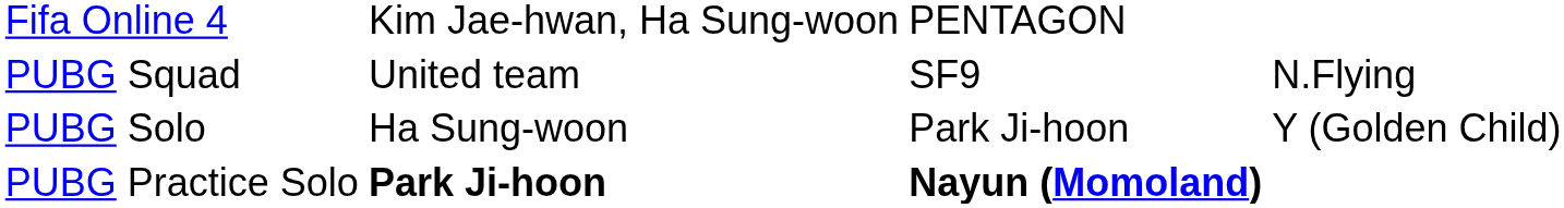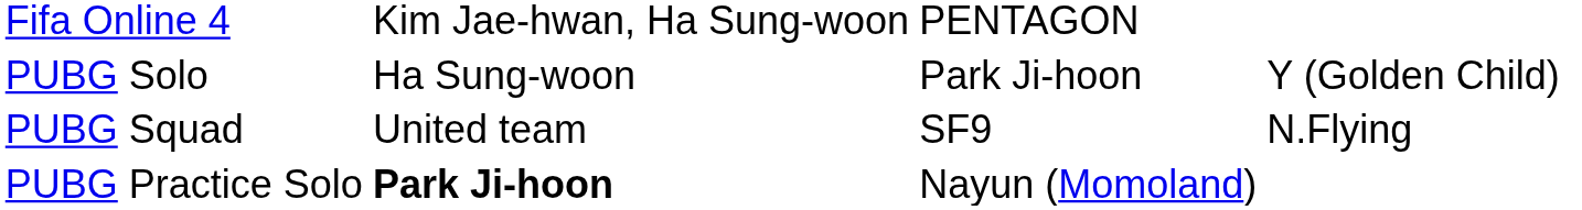 <table>
 <tr>
 <td><a href='#'>Fifa Online 4</a></td>
 <td>Kim Jae-hwan, Ha Sung-woon</td>
 <td>PENTAGON</td>
+</tr>
+<tr>
+<td><a href='#'>PUBG</a> Solo</td>
+<td>Ha Sung-woon</td>
+<td>Park Ji-hoon</td>
+<td>Y (Golden Child)</td>
 </tr>
 <tr>
 <td><a href='#'>PUBG</a> Squad</td>
 <td>United team</td>
 <td>SF9</td>
 <td>N.Flying</td>
 </tr>
 <tr>
-<td><a href='#'>PUBG</a> Solo</td>
-<td>Ha Sung-woon</td>
-<td>Park Ji-hoon</td>
-<td>Y (Golden Child)</td>
-</tr>
-<tr>
 <td><a href='#'>PUBG</a> Practice Solo</td>
 <td><strong>Park Ji-hoon</strong></td>
-<td><strong>Nayun (<a href='#'>Momoland</a>)</strong></td>
+<td>Nayun (<a href='#'>Momoland</a>)</td>
 </tr>
 </table>
